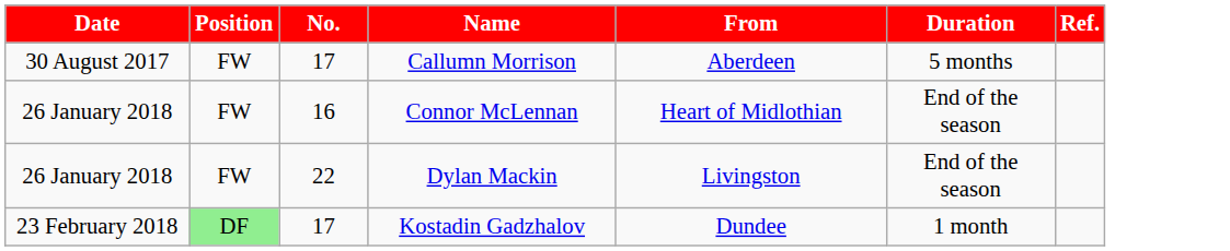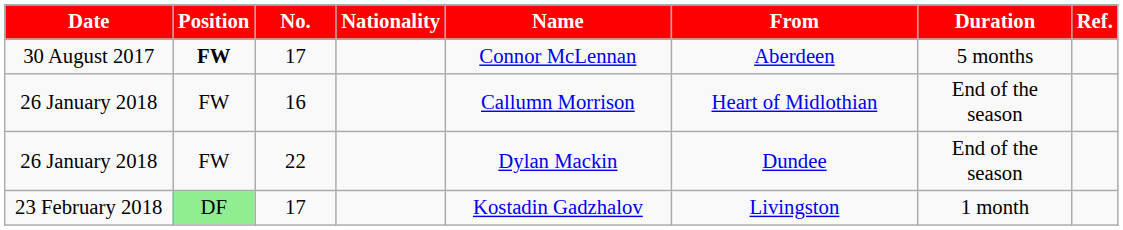 <table class="wikitable"  style="text-align:center; font-size:90%; ">
 <tr>
 <th style="background:red; color:white; width:110px;">Date</th>
 <th style="background:red; color:white; width:50px;">Position</th>
 <th style="background:red; color:white; width:50px;">No.</th>
+<th style="background:red; color:white; width:50px;">Nationality</th>
 <th style="background:red; color:white; width:150px;">Name</th>
 <th style="background:red; color:white; width:165px;">From</th>
 <th style="background:red; color:white; width:100px;">Duration</th>
 <th style="background:red; color:white; width:25px;">Ref.</th>
 </tr>
 <tr>
 <td>30 August 2017</td>
-<td>FW</td>
+<td><strong>FW</strong></td>
 <td>17</td>
-<td><a href='#'>Callumn Morrison</a></td>
+<td></td>
+<td><a href='#'>Connor McLennan</a></td>
 <td><a href='#'>Aberdeen</a></td>
 <td>5 months</td>
 <td></td>
 </tr>
 <tr>
 <td>26 January 2018</td>
 <td>FW</td>
 <td>16</td>
-<td><a href='#'>Connor McLennan</a></td>
+<td></td>
+<td><a href='#'>Callumn Morrison</a></td>
 <td><a href='#'>Heart of Midlothian</a></td>
 <td>End of the season</td>
 <td></td>
 </tr>
 <tr>
 <td>26 January 2018</td>
 <td>FW</td>
 <td>22</td>
+<td></td>
 <td><a href='#'>Dylan Mackin</a></td>
-<td><a href='#'>Livingston</a></td>
+<td><a href='#'>Dundee</a></td>
 <td>End of the season</td>
 <td></td>
 </tr>
 <tr>
 <td>23 February 2018</td>
 <td style="background: lightgreen;">DF</td>
 <td>17</td>
+<td></td>
 <td><a href='#'>Kostadin Gadzhalov</a></td>
-<td><a href='#'>Dundee</a></td>
+<td><a href='#'>Livingston</a></td>
 <td>1 month</td>
 <td></td>
 </tr>
 </table>
